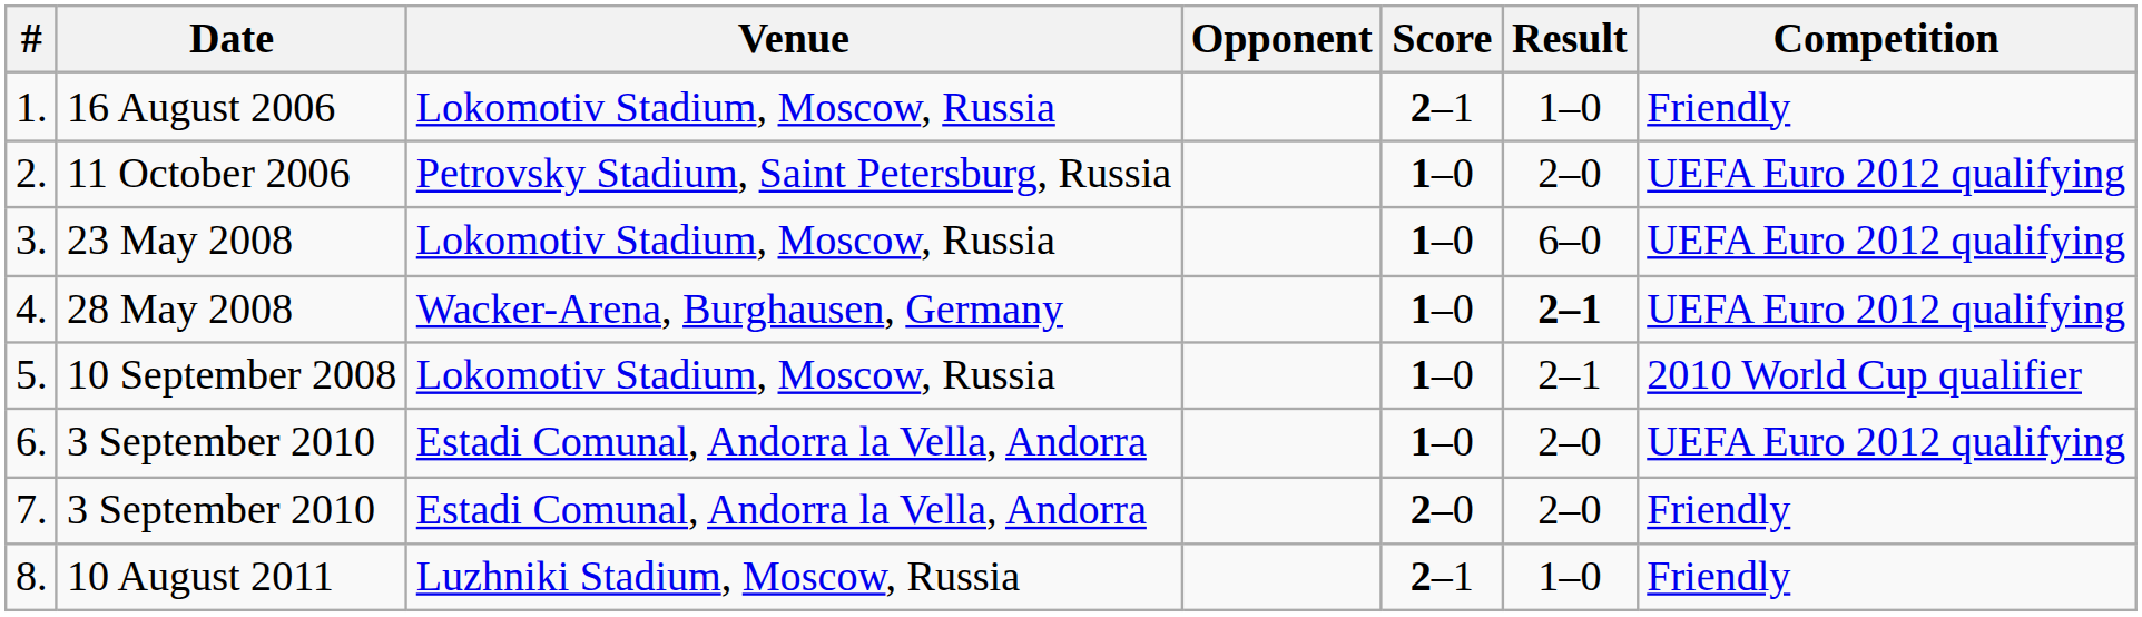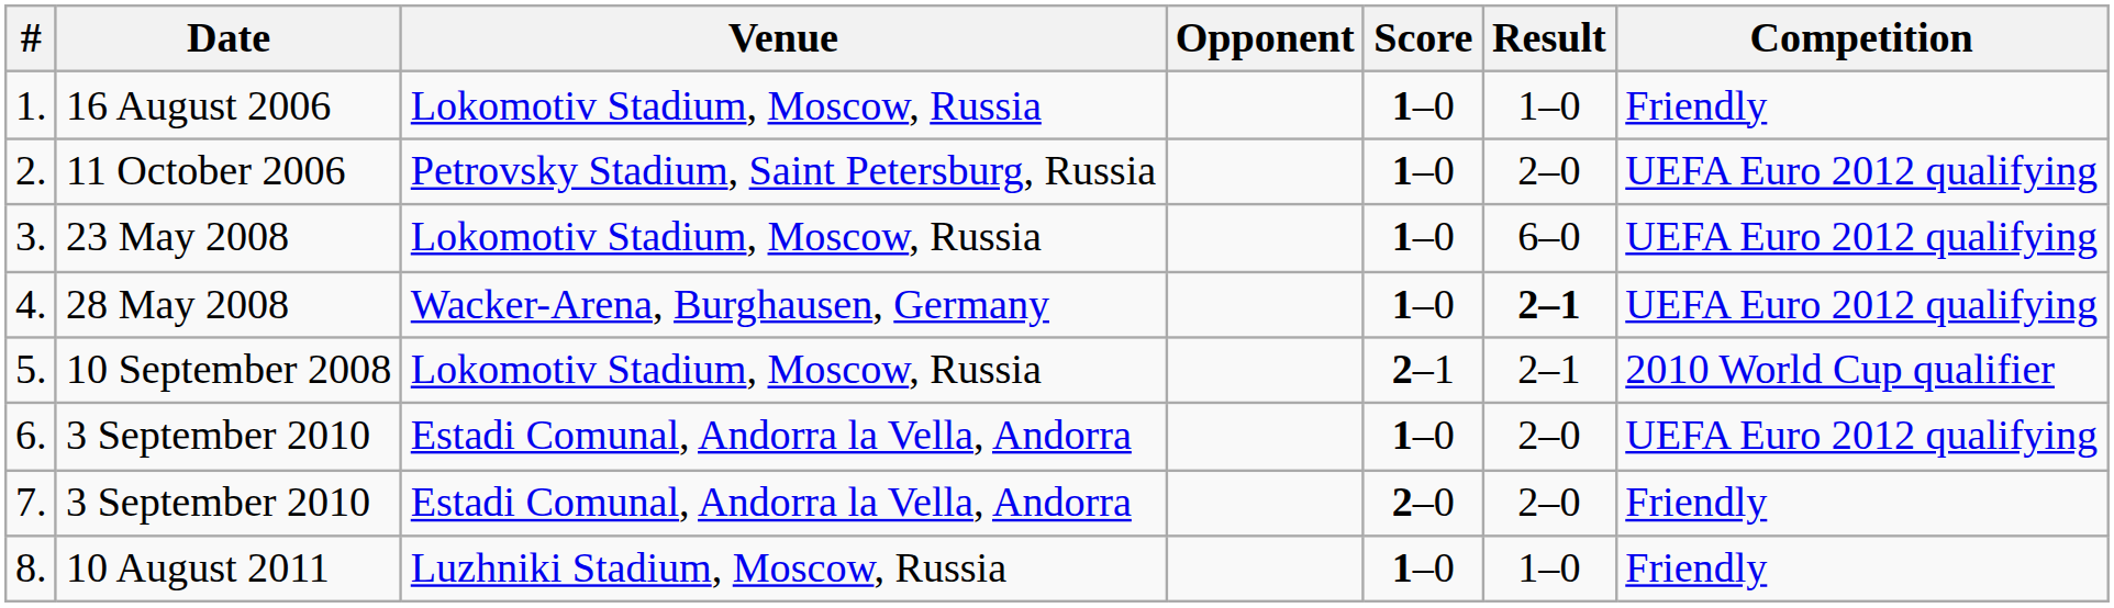 <table class="wikitable" style="font-size:100%">
 <tr>
 <th>#</th>
 <th>Date</th>
 <th>Venue</th>
 <th>Opponent</th>
 <th>Score</th>
 <th>Result</th>
 <th>Competition</th>
 </tr>
 <tr>
 <td>1.</td>
 <td>16 August 2006</td>
 <td><a href='#'>Lokomotiv Stadium</a>, <a href='#'>Moscow</a>, <a href='#'>Russia</a></td>
 <td></td>
-<td align=center><strong>2</strong>–1</td>
+<td align=center><strong>1</strong>–0</td>
 <td align=center>1–0</td>
 <td><a href='#'>Friendly</a></td>
 </tr>
 <tr>
 <td>2.</td>
 <td>11 October 2006</td>
 <td><a href='#'>Petrovsky Stadium</a>, <a href='#'>Saint Petersburg</a>, Russia</td>
 <td></td>
 <td align=center><strong>1</strong>–0</td>
 <td align=center>2–0</td>
 <td><a href='#'>UEFA Euro 2012 qualifying</a></td>
 </tr>
 <tr>
 <td>3.</td>
 <td>23 May 2008</td>
 <td><a href='#'>Lokomotiv Stadium</a>, <a href='#'>Moscow</a>, Russia</td>
 <td></td>
 <td align=center><strong>1</strong>–0</td>
 <td align=center>6–0</td>
 <td><a href='#'>UEFA Euro 2012 qualifying</a></td>
 </tr>
 <tr>
 <td>4.</td>
 <td>28 May 2008</td>
 <td><a href='#'>Wacker-Arena</a>, <a href='#'>Burghausen</a>, <a href='#'>Germany</a></td>
 <td></td>
 <td align=center><strong>1</strong>–0</td>
 <td align=center><strong>2–1</strong></td>
 <td><a href='#'>UEFA Euro 2012 qualifying</a></td>
 </tr>
 <tr>
 <td>5.</td>
 <td>10 September 2008</td>
 <td><a href='#'>Lokomotiv Stadium</a>, <a href='#'>Moscow</a>, Russia</td>
 <td></td>
-<td align=center><strong>1</strong>–0</td>
+<td align=center><strong>2</strong>–1</td>
 <td align=center>2–1</td>
 <td><a href='#'>2010 World Cup qualifier</a></td>
 </tr>
 <tr>
 <td>6.</td>
 <td>3 September 2010</td>
 <td><a href='#'>Estadi Comunal</a>, <a href='#'>Andorra la Vella</a>, <a href='#'>Andorra</a></td>
 <td></td>
 <td align=center><strong>1</strong>–0</td>
 <td align=center>2–0</td>
 <td><a href='#'>UEFA Euro 2012 qualifying</a></td>
 </tr>
 <tr>
 <td>7.</td>
 <td>3 September 2010</td>
 <td><a href='#'>Estadi Comunal</a>, <a href='#'>Andorra la Vella</a>, <a href='#'>Andorra</a></td>
 <td></td>
 <td align=center><strong>2</strong>–0</td>
 <td align=center>2–0</td>
 <td><a href='#'>Friendly</a></td>
 </tr>
 <tr>
 <td>8.</td>
 <td>10 August 2011</td>
 <td><a href='#'>Luzhniki Stadium</a>, <a href='#'>Moscow</a>, Russia</td>
 <td></td>
-<td align=center><strong>2</strong>–1</td>
+<td align=center><strong>1</strong>–0</td>
 <td align=center>1–0</td>
 <td><a href='#'>Friendly</a></td>
 </tr>
 </table>
